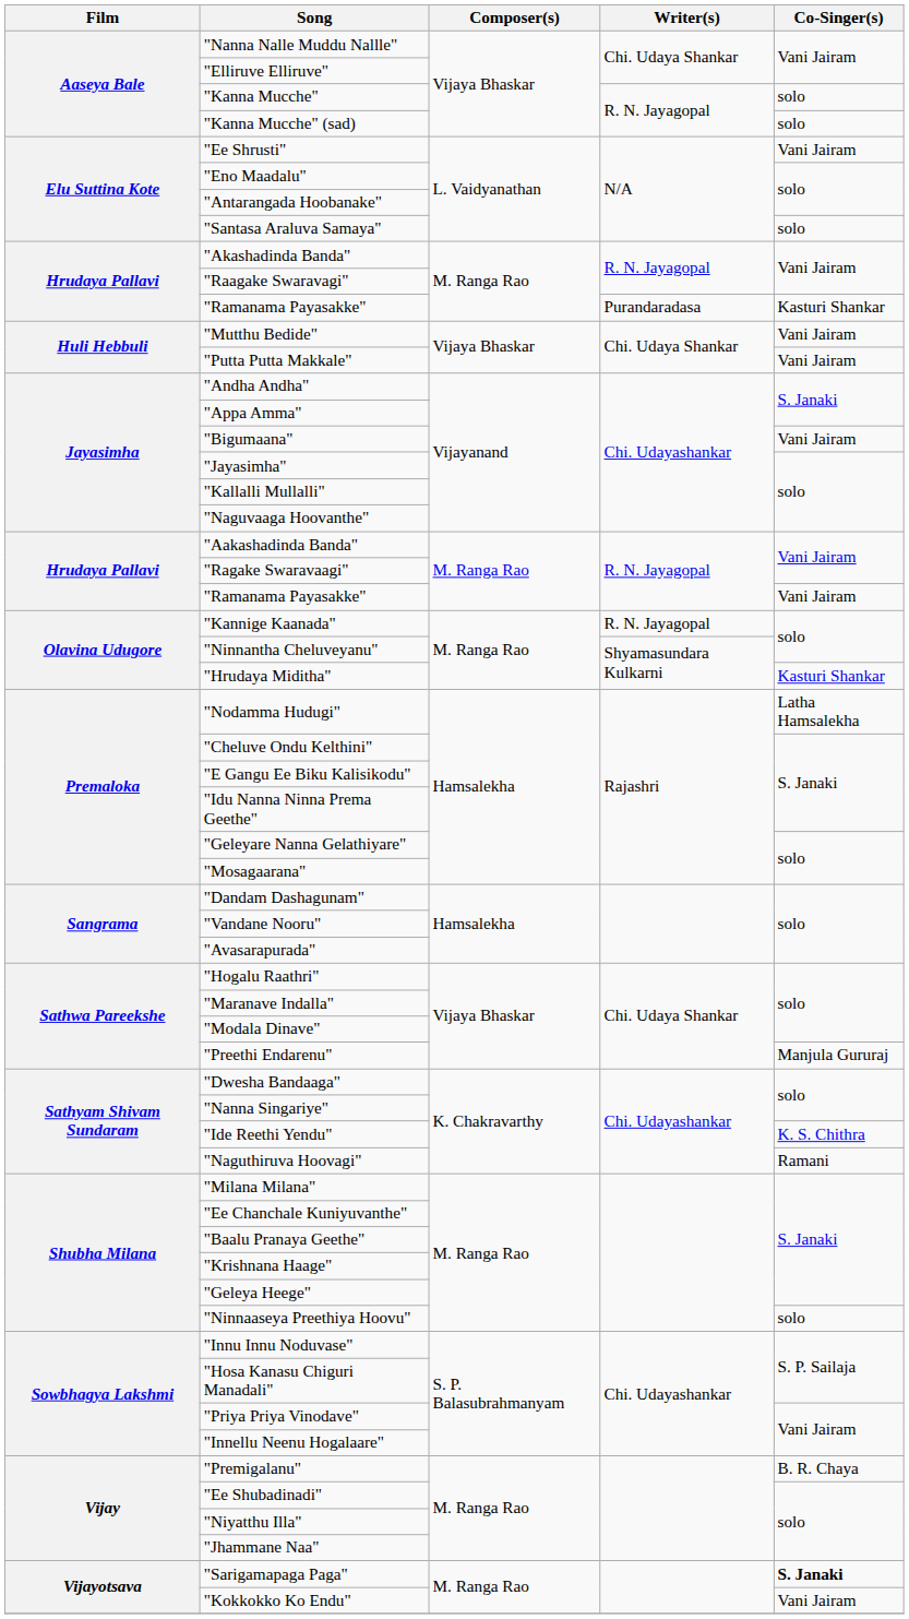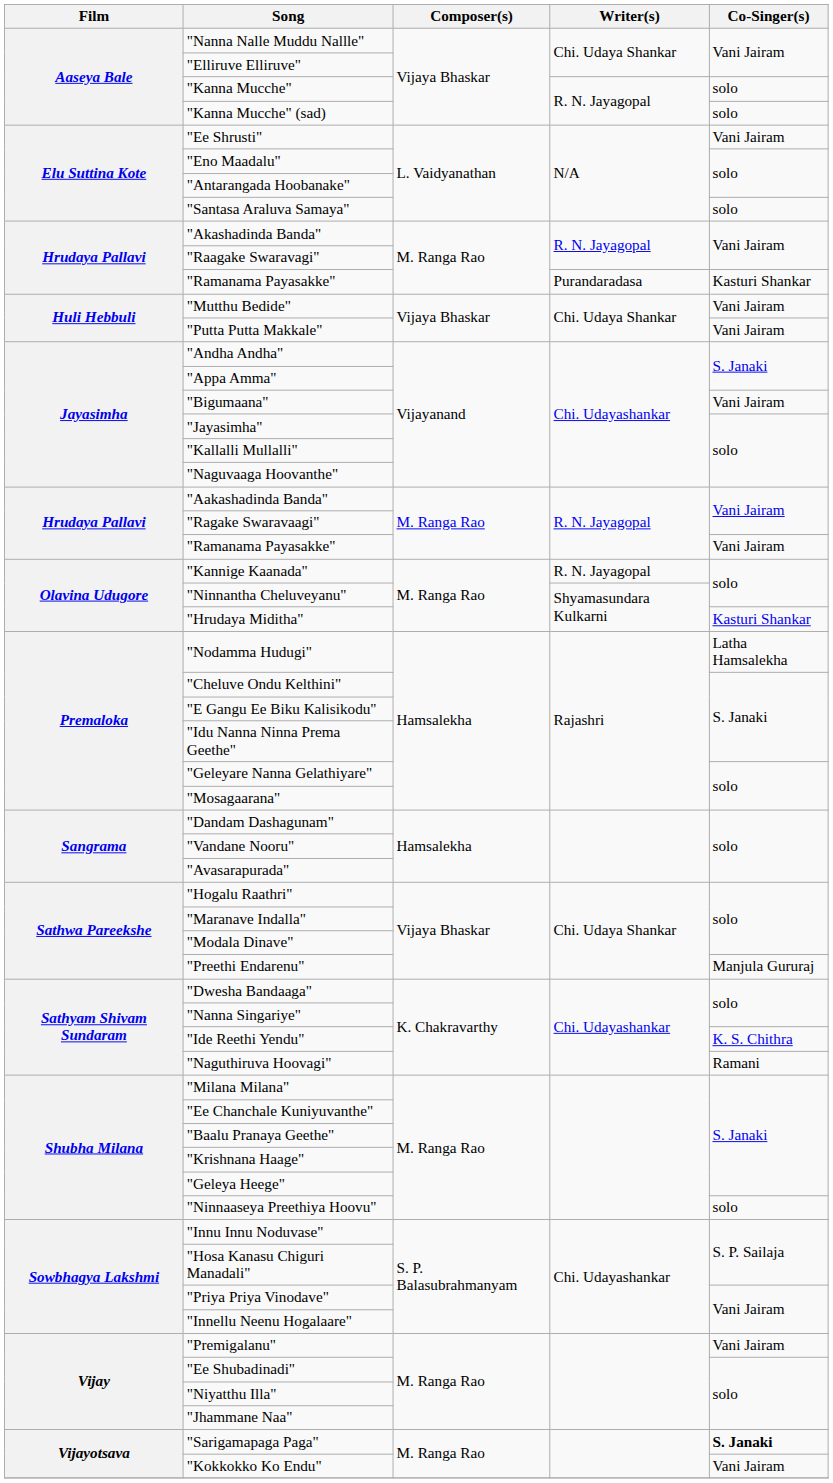 <table class="wikitable">
 <tr>
 <th>Film</th>
 <th>Song</th>
 <th>Composer(s)</th>
 <th>Writer(s)</th>
 <th>Co-Singer(s)</th>
 </tr>
 <tr>
 <th Rowspan=4><em><a href='#'>Aaseya Bale</a></em></th>
 <td>"Nanna Nalle Muddu Nallle"</td>
 <td rowspan=4>Vijaya Bhaskar</td>
 <td rowspan=2>Chi. Udaya Shankar</td>
 <td rowspan=2>Vani Jairam</td>
 </tr>
 <tr>
 <td>"Elliruve Elliruve"</td>
 </tr>
 <tr>
 <td>"Kanna Mucche"</td>
 <td rowspan=2>R. N. Jayagopal</td>
 <td>solo</td>
 </tr>
 <tr>
 <td>"Kanna Mucche" (sad)</td>
 <td>solo</td>
 </tr>
 <tr>
 <th Rowspan=4><em><a href='#'>Elu Suttina Kote</a></em></th>
 <td>"Ee Shrusti"</td>
 <td rowspan=4>L. Vaidyanathan</td>
 <td Rowspan=4>N/A</td>
 <td>Vani Jairam</td>
 </tr>
 <tr>
 <td>"Eno Maadalu"</td>
 <td rowspan=2>solo</td>
 </tr>
 <tr>
 <td>"Antarangada Hoobanake"</td>
 </tr>
 <tr>
 <td>"Santasa Araluva Samaya"</td>
 <td>solo</td>
 </tr>
 <tr>
 <th Rowspan=3><em><a href='#'>Hrudaya Pallavi</a></em></th>
 <td>"Akashadinda Banda"</td>
 <td rowspan=3>M. Ranga Rao</td>
 <td rowspan=2><a href='#'>R. N. Jayagopal</a></td>
 <td Rowspan=2>Vani Jairam</td>
 </tr>
 <tr>
 <td>"Raagake Swaravagi"</td>
 </tr>
 <tr>
 <td>"Ramanama Payasakke"</td>
 <td>Purandaradasa</td>
 <td>Kasturi Shankar</td>
 </tr>
 <tr>
 <th Rowspan=2><em><a href='#'>Huli Hebbuli</a></em></th>
 <td>"Mutthu Bedide"</td>
 <td rowspan=2>Vijaya Bhaskar</td>
 <td rowspan=2>Chi. Udaya Shankar</td>
 <td>Vani Jairam</td>
 </tr>
 <tr>
 <td>"Putta Putta Makkale"</td>
 <td>Vani Jairam</td>
 </tr>
 <tr>
 <th Rowspan=6><em><a href='#'>Jayasimha</a></em></th>
 <td>"Andha Andha"</td>
 <td rowspan=6>Vijayanand</td>
 <td rowspan=6><a href='#'>Chi. Udayashankar</a></td>
 <td rowspan=2><a href='#'>S. Janaki</a></td>
 </tr>
 <tr>
 <td>"Appa Amma"</td>
 </tr>
 <tr>
 <td>"Bigumaana"</td>
 <td>Vani Jairam</td>
 </tr>
 <tr>
 <td>"Jayasimha"</td>
 <td rowspan=3>solo</td>
 </tr>
 <tr>
 <td>"Kallalli Mullalli"</td>
 </tr>
 <tr>
 <td>"Naguvaaga Hoovanthe"</td>
 </tr>
 <tr>
 <th Rowspan=3><em><a href='#'>Hrudaya Pallavi</a></em></th>
 <td>"Aakashadinda Banda"</td>
 <td Rowspan=3><a href='#'>M. Ranga Rao</a></td>
 <td Rowspan=3><a href='#'>R. N. Jayagopal</a></td>
 <td Rowspan=2><a href='#'>Vani Jairam</a></td>
 </tr>
 <tr>
 <td>"Ragake Swaravaagi"</td>
 </tr>
 <tr>
 <td>"Ramanama Payasakke"</td>
 <td>Vani Jairam</td>
 </tr>
 <tr>
 <th Rowspan=3><em><a href='#'>Olavina Udugore</a></em></th>
 <td>"Kannige Kaanada"</td>
 <td rowspan=3>M. Ranga Rao</td>
 <td>R. N. Jayagopal</td>
 <td rowspan=2>solo</td>
 </tr>
 <tr>
 <td>"Ninnantha Cheluveyanu"</td>
 <td rowspan=2>Shyamasundara Kulkarni</td>
 </tr>
 <tr>
 <td>"Hrudaya Miditha"</td>
 <td><a href='#'>Kasturi Shankar</a></td>
 </tr>
 <tr>
 <th scope="row" rowspan="6"><em><a href='#'>Premaloka</a></em></th>
 <td>"Nodamma Hudugi"</td>
 <td rowspan=6>Hamsalekha</td>
 <td rowspan=6>Rajashri</td>
 <td>Latha Hamsalekha</td>
 </tr>
 <tr>
 <td>"Cheluve Ondu Kelthini"</td>
 <td rowspan=3>S. Janaki</td>
 </tr>
 <tr>
 <td>"E Gangu Ee Biku Kalisikodu"</td>
 </tr>
 <tr>
 <td>"Idu Nanna Ninna Prema Geethe"</td>
 </tr>
 <tr>
 <td>"Geleyare Nanna Gelathiyare"</td>
 <td rowspan=2>solo</td>
 </tr>
 <tr>
 <td>"Mosagaarana"</td>
 </tr>
 <tr>
 <th Rowspan=3><em><a href='#'>Sangrama</a></em></th>
 <td>"Dandam Dashagunam"</td>
 <td rowspan=3>Hamsalekha</td>
 <td rowspan=3></td>
 <td rowspan=3>solo</td>
 </tr>
 <tr>
 <td>"Vandane Nooru"</td>
 </tr>
 <tr>
 <td>"Avasarapurada"</td>
 </tr>
 <tr>
 <th Rowspan=4><em><a href='#'>Sathwa Pareekshe</a></em></th>
 <td>"Hogalu Raathri"</td>
 <td rowspan=4>Vijaya Bhaskar</td>
 <td rowspan=4>Chi. Udaya Shankar</td>
 <td rowspan=3>solo</td>
 </tr>
 <tr>
 <td>"Maranave Indalla"</td>
 </tr>
 <tr>
 <td>"Modala Dinave"</td>
 </tr>
 <tr>
 <td>"Preethi Endarenu"</td>
 <td>Manjula Gururaj</td>
 </tr>
 <tr>
 <th Rowspan=4><em><a href='#'>Sathyam Shivam Sundaram</a></em></th>
 <td>"Dwesha Bandaaga"</td>
 <td rowspan=4>K. Chakravarthy</td>
 <td rowspan=4><a href='#'>Chi. Udayashankar</a></td>
 <td rowspan=2>solo</td>
 </tr>
 <tr>
 <td>"Nanna Singariye"</td>
 </tr>
 <tr>
 <td>"Ide Reethi Yendu"</td>
 <td><a href='#'>K. S. Chithra</a></td>
 </tr>
 <tr>
 <td>"Naguthiruva Hoovagi"</td>
 <td>Ramani</td>
 </tr>
 <tr>
 <th Rowspan=6><em><a href='#'>Shubha Milana</a></em></th>
 <td>"Milana Milana"</td>
 <td rowspan=6>M. Ranga Rao</td>
 <td Rowspan=6></td>
 <td rowspan=5><a href='#'>S. Janaki</a></td>
 </tr>
 <tr>
 <td>"Ee Chanchale Kuniyuvanthe"</td>
 </tr>
 <tr>
 <td>"Baalu Pranaya Geethe"</td>
 </tr>
 <tr>
 <td>"Krishnana Haage"</td>
 </tr>
 <tr>
 <td>"Geleya Heege"</td>
 </tr>
 <tr>
 <td>"Ninnaaseya Preethiya Hoovu"</td>
 <td>solo</td>
 </tr>
 <tr>
 <th Rowspan=4><em><a href='#'>Sowbhagya Lakshmi</a></em></th>
 <td>"Innu Innu Noduvase"</td>
 <td rowspan=4>S. P. Balasubrahmanyam</td>
 <td rowspan=4>Chi. Udayashankar</td>
 <td rowspan=2>S. P. Sailaja</td>
 </tr>
 <tr>
 <td>"Hosa Kanasu Chiguri Manadali"</td>
 </tr>
 <tr>
 <td>"Priya Priya Vinodave"</td>
 <td rowspan=2>Vani Jairam</td>
 </tr>
 <tr>
 <td>"Innellu Neenu Hogalaare"</td>
 </tr>
 <tr>
 <th Rowspan=4><em>Vijay</em><br></th>
 <td>"Premigalanu"</td>
 <td rowspan=4>M. Ranga Rao</td>
 <td rowspan=4></td>
-<td>B. R. Chaya</td>
+<td>Vani Jairam</td>
 </tr>
 <tr>
 <td>"Ee Shubadinadi"</td>
 <td rowspan=3>solo</td>
 </tr>
 <tr>
 <td>"Niyatthu Illa"</td>
 </tr>
 <tr>
 <td>"Jhammane Naa"</td>
 </tr>
 <tr>
 <th rowspan=2><em>Vijayotsava</em></th>
 <td>"Sarigamapaga Paga"</td>
 <td rowspan=2>M. Ranga Rao</td>
 <td rowspan=2></td>
 <td><strong>S. Janaki</strong></td>
 </tr>
 <tr>
 <td>"Kokkokko Ko Endu"</td>
 <td>Vani Jairam</td>
 </tr>
 <tr>
 </tr>
 </table>
